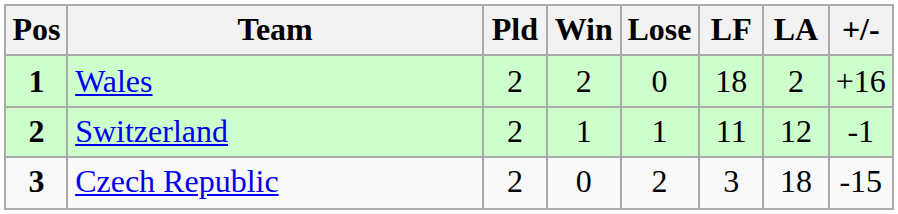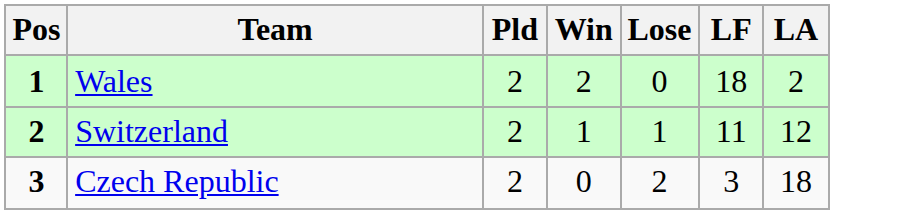 <table class="wikitable" style="font-size: 100%">
 <tr>
 <th width=20>Pos</th>
 <th width=200>Team</th>
 <th width=25>Pld</th>
 <th width=25>Win</th>
 <th width=25>Lose</th>
 <th width=25>LF</th>
 <th width=25>LA</th>
-<th width=25>+/-</th>
 </tr>
 <tr align=center style="background: #ccffcc;">
 <td><strong>1</strong></td>
 <td align="left"> <a href='#'>Wales</a></td>
 <td>2</td>
 <td>2</td>
 <td>0</td>
 <td>18</td>
 <td>2</td>
-<td>+16</td>
 </tr>
 <tr align=center style="background: #ccffcc;">
 <td><strong>2</strong></td>
 <td align="left"> <a href='#'>Switzerland</a></td>
 <td>2</td>
 <td>1</td>
 <td>1</td>
 <td>11</td>
 <td>12</td>
-<td>-1</td>
 </tr>
 <tr align=center>
 <td><strong>3</strong></td>
 <td align="left"> <a href='#'>Czech Republic</a></td>
 <td>2</td>
 <td>0</td>
 <td>2</td>
 <td>3</td>
 <td>18</td>
-<td>-15</td>
 </tr>
 </table>
